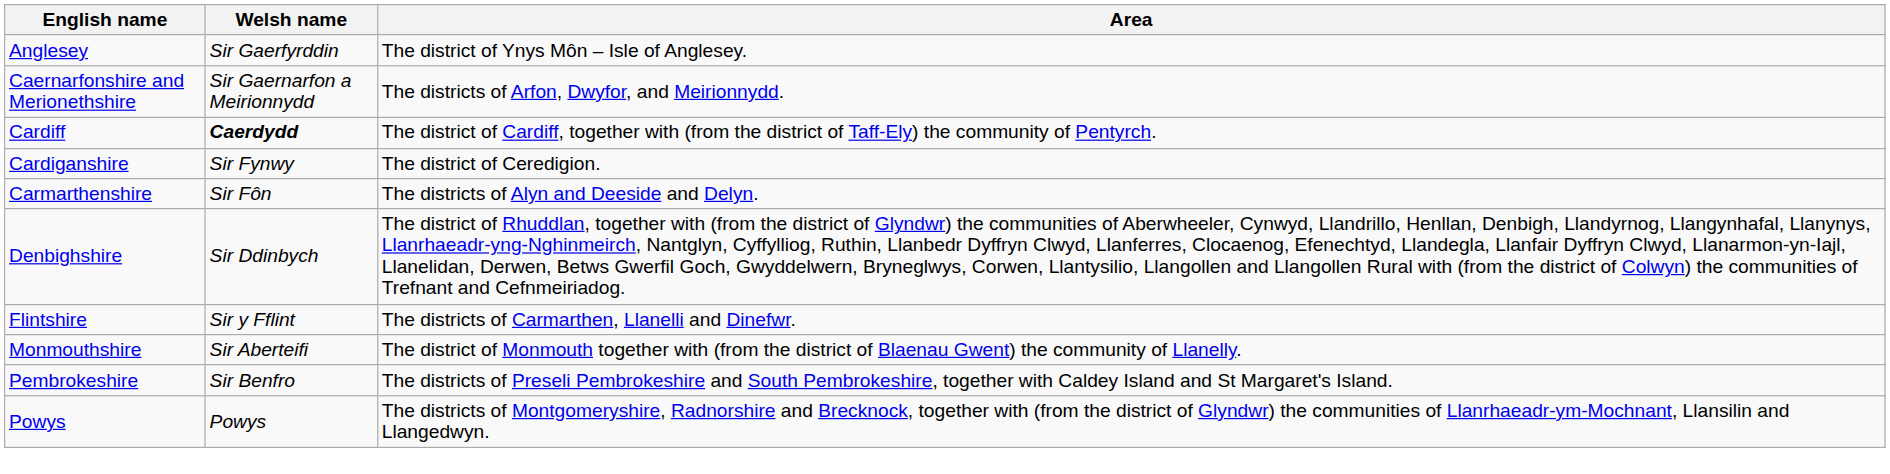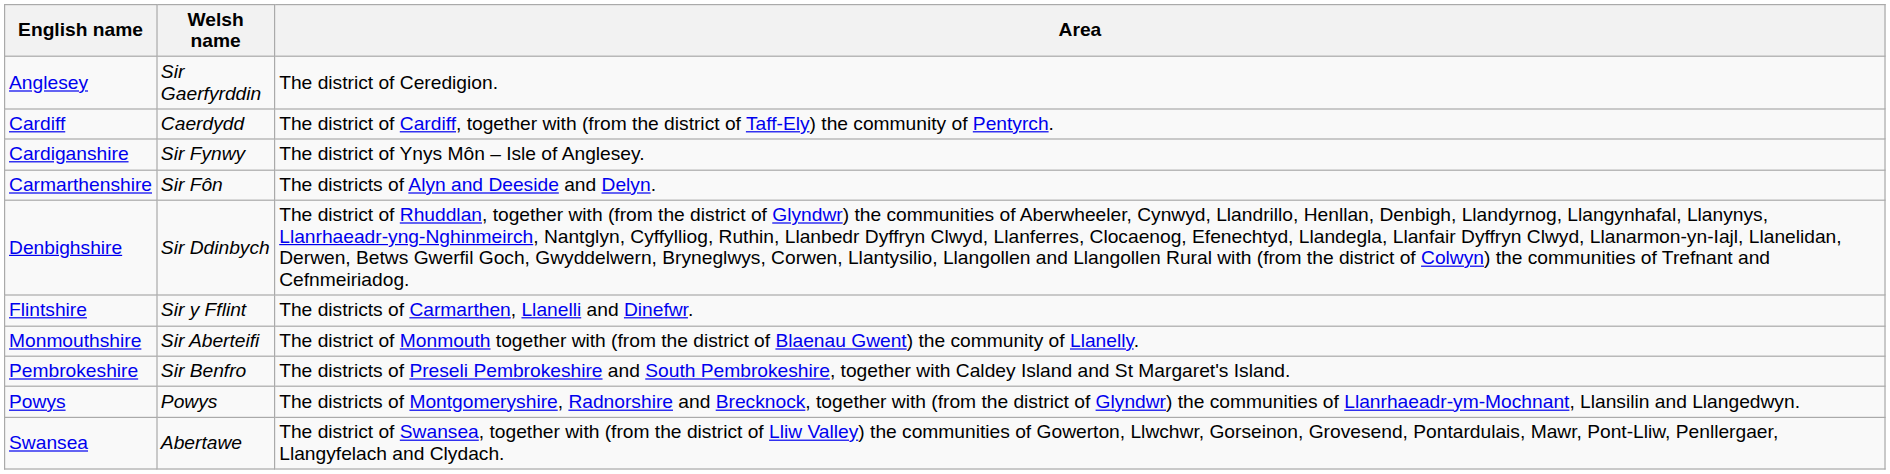 <table class="wikitable">
 <tr>
 <th>English name</th>
 <th>Welsh name</th>
 <th>Area</th>
 </tr>
 <tr>
 <td><a href='#'>Anglesey</a></td>
 <td><em>Sir Gaerfyrddin</em></td>
-<td>The district of Ynys Môn – Isle of Anglesey.</td>
-</tr>
-<tr>
-<td><a href='#'>Caernarfonshire and Merionethshire</a></td>
-<td><em>Sir Gaernarfon a Meirionnydd</em></td>
-<td>The districts of <a href='#'>Arfon</a>, <a href='#'>Dwyfor</a>, and <a href='#'>Meirionnydd</a>.</td>
+<td>The district of Ceredigion.</td>
 </tr>
 <tr>
 <td><a href='#'>Cardiff</a></td>
-<td><strong><em>Caerdydd</em></strong></td>
+<td><em>Caerdydd</em></td>
 <td>The district of <a href='#'>Cardiff</a>, together with (from the district of <a href='#'>Taff-Ely</a>) the community of <a href='#'>Pentyrch</a>.</td>
 </tr>
 <tr>
 <td><a href='#'>Cardiganshire</a></td>
 <td><em>Sir Fynwy</em></td>
-<td>The district of Ceredigion.</td>
+<td>The district of Ynys Môn – Isle of Anglesey.</td>
 </tr>
 <tr>
 <td><a href='#'>Carmarthenshire</a></td>
 <td><em>Sir Fôn</em></td>
 <td>The districts of <a href='#'>Alyn and Deeside</a> and <a href='#'>Delyn</a>.</td>
 </tr>
 <tr>
 <td><a href='#'>Denbighshire</a></td>
 <td><em>Sir Ddinbych</em></td>
 <td>The district of <a href='#'>Rhuddlan</a>, together with (from the district of <a href='#'>Glyndwr</a>) the communities of Aberwheeler, Cynwyd, Llandrillo, Henllan, Denbigh, Llandyrnog, Llangynhafal, Llanynys, <a href='#'>Llanrhaeadr-yng-Nghinmeirch</a>, Nantglyn, Cyffylliog, Ruthin, Llanbedr Dyffryn Clwyd, Llanferres, Clocaenog, Efenechtyd, Llandegla, Llanfair Dyffryn Clwyd, Llanarmon-yn-Iajl, Llanelidan, Derwen, Betws Gwerfil Goch, Gwyddelwern, Bryneglwys, Corwen, Llantysilio, Llangollen and Llangollen Rural with (from the district of <a href='#'>Colwyn</a>) the communities of Trefnant and Cefnmeiriadog.</td>
 </tr>
 <tr>
 <td><a href='#'>Flintshire</a></td>
 <td><em>Sir y Fflint</em></td>
 <td>The districts of <a href='#'>Carmarthen</a>, <a href='#'>Llanelli</a> and <a href='#'>Dinefwr</a>.</td>
 </tr>
 <tr>
 <td><a href='#'>Monmouthshire</a></td>
 <td><em>Sir Aberteifi</em></td>
 <td>The district of <a href='#'>Monmouth</a> together with (from the district of <a href='#'>Blaenau Gwent</a>) the community of <a href='#'>Llanelly</a>.</td>
 </tr>
 <tr>
 <td><a href='#'>Pembrokeshire</a></td>
 <td><em>Sir Benfro</em></td>
 <td>The districts of <a href='#'>Preseli Pembrokeshire</a> and <a href='#'>South Pembrokeshire</a>, together with Caldey Island and St Margaret's Island.</td>
 </tr>
 <tr>
 <td><a href='#'>Powys</a></td>
 <td><em>Powys</em></td>
 <td>The districts of <a href='#'>Montgomeryshire</a>, <a href='#'>Radnorshire</a> and <a href='#'>Brecknock</a>, together with (from the district of <a href='#'>Glyndwr</a>) the communities of <a href='#'>Llanrhaeadr-ym-Mochnant</a>, Llansilin and Llangedwyn.</td>
 </tr>
+<tr>
+<td><a href='#'>Swansea</a></td>
+<td><em>Abertawe</em></td>
+<td>The district of <a href='#'>Swansea</a>, together with (from the district of <a href='#'>Lliw Valley</a>) the communities of Gowerton, Llwchwr, Gorseinon, Grovesend, Pontardulais, Mawr, Pont-Lliw, Penllergaer, Llangyfelach and Clydach.</td>
+</tr>
 </table>
